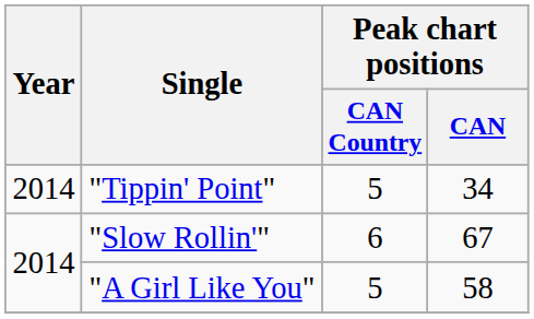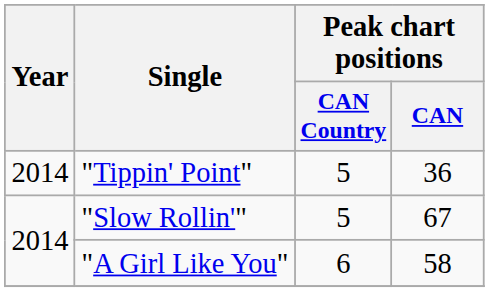 <table class="wikitable" style="text-align:center;">
 <tr>
 <th rowspan="2">Year</th>
 <th rowspan="2">Single</th>
 <th colspan="2">Peak chart<br>positions</th>
 </tr>
 <tr style="font-size:smaller;">
 <th width="45"><a href='#'>CAN Country</a><br></th>
 <th width="45"><a href='#'>CAN</a><br></th>
 </tr>
 <tr>
 <td>2014</td>
 <td align="left">"<a href='#'>Tippin' Point</a>"</td>
 <td>5</td>
-<td>34</td>
+<td>36</td>
 </tr>
 <tr>
 <td rowspan="2">2014</td>
 <td align="left">"<a href='#'>Slow Rollin'</a>"</td>
-<td>6</td>
+<td>5</td>
 <td>67</td>
 </tr>
 <tr>
 <td align="left">"<a href='#'>A Girl Like You</a>"</td>
-<td>5</td>
+<td>6</td>
 <td>58</td>
 </tr>
 <tr>
 </tr>
 </table>
